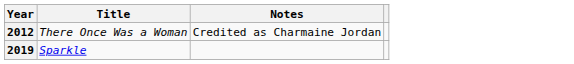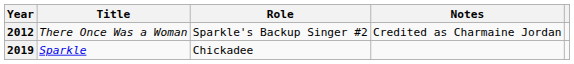 <table class="wikitable plainrowheaders sortable">
 <tr>
 <th scope="col">Year</th>
 <th scope="col">Title</th>
+<th scope="col">Role</th>
 <th scope="col" class="unsortable">Notes</th>
 <th scope="col" class="unsortable"></th>
 </tr>
 <tr>
 <th scope="row">2012</th>
 <td><em>There Once Was a Woman</em></td>
+<td>Sparkle's Backup Singer #2</td>
 <td>Credited as Charmaine Jordan</td>
 <td></td>
 </tr>
 <tr>
 <th scope="row">2019</th>
 <td><em><a href='#'>Sparkle</a></em></td>
+<td>Chickadee</td>
 <td></td>
 <td></td>
 </tr>
 </table>
